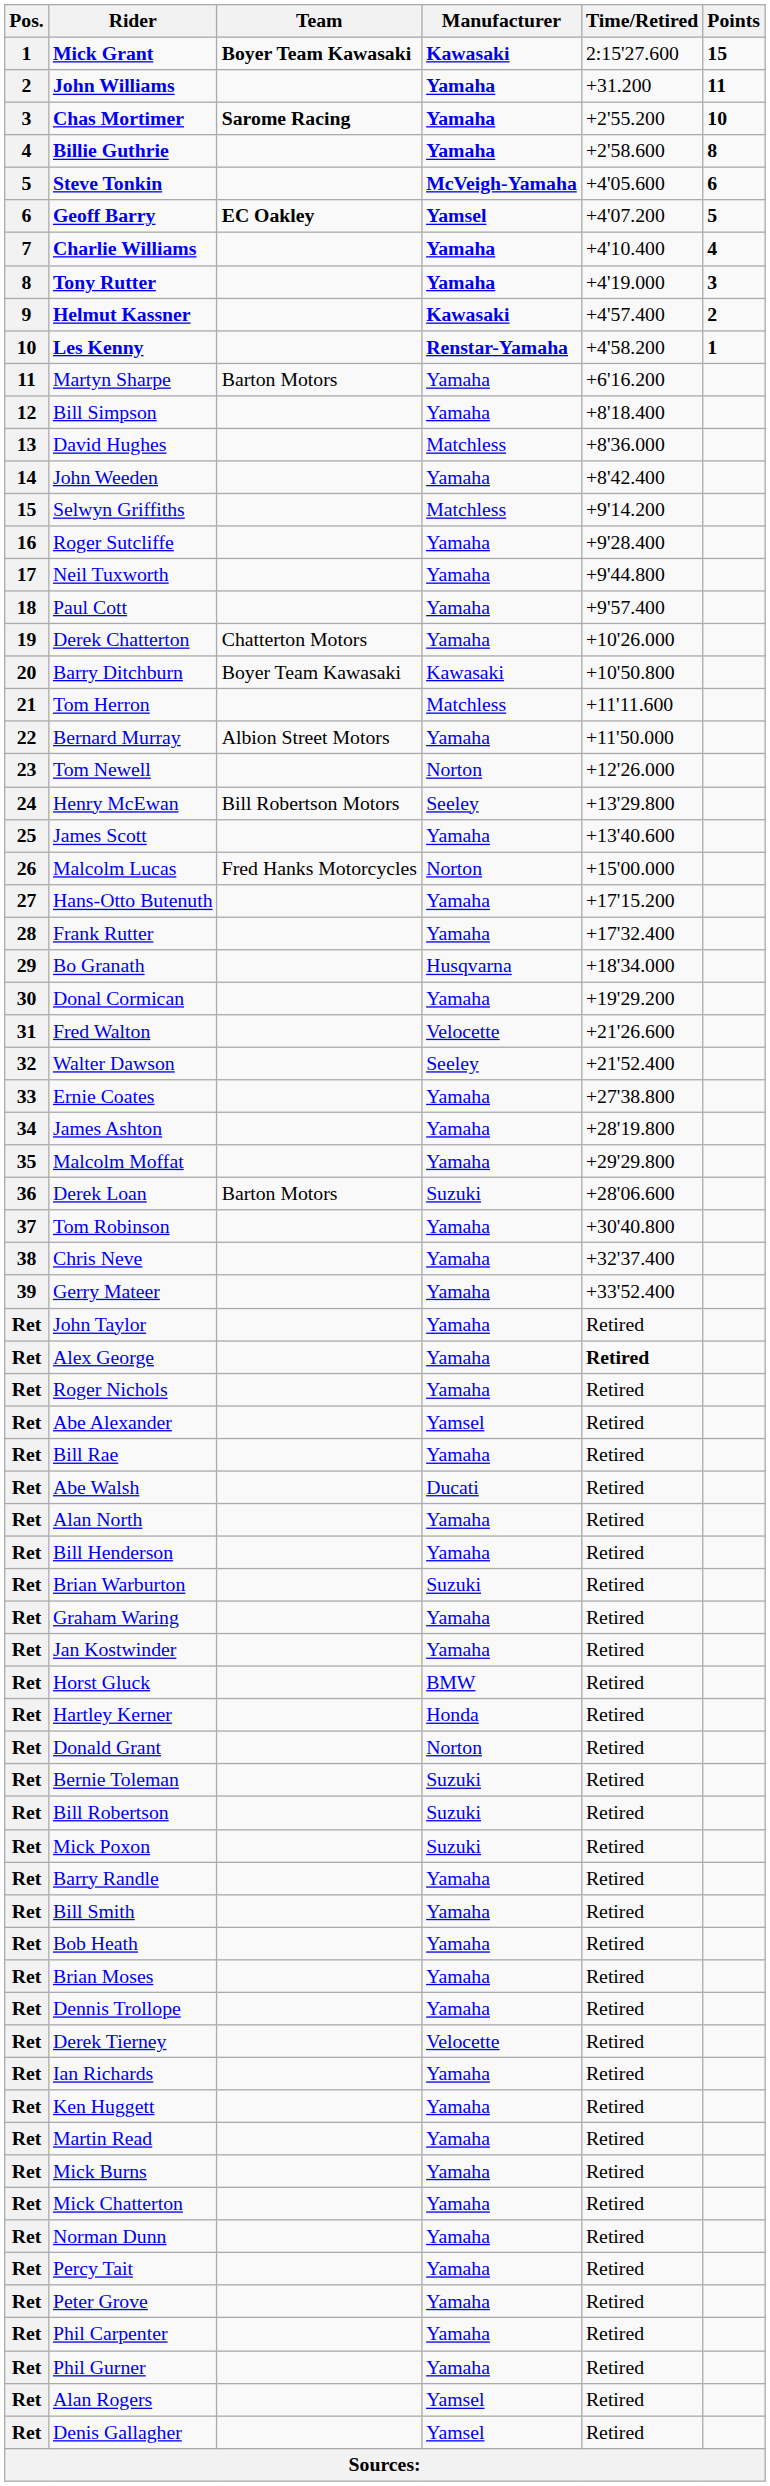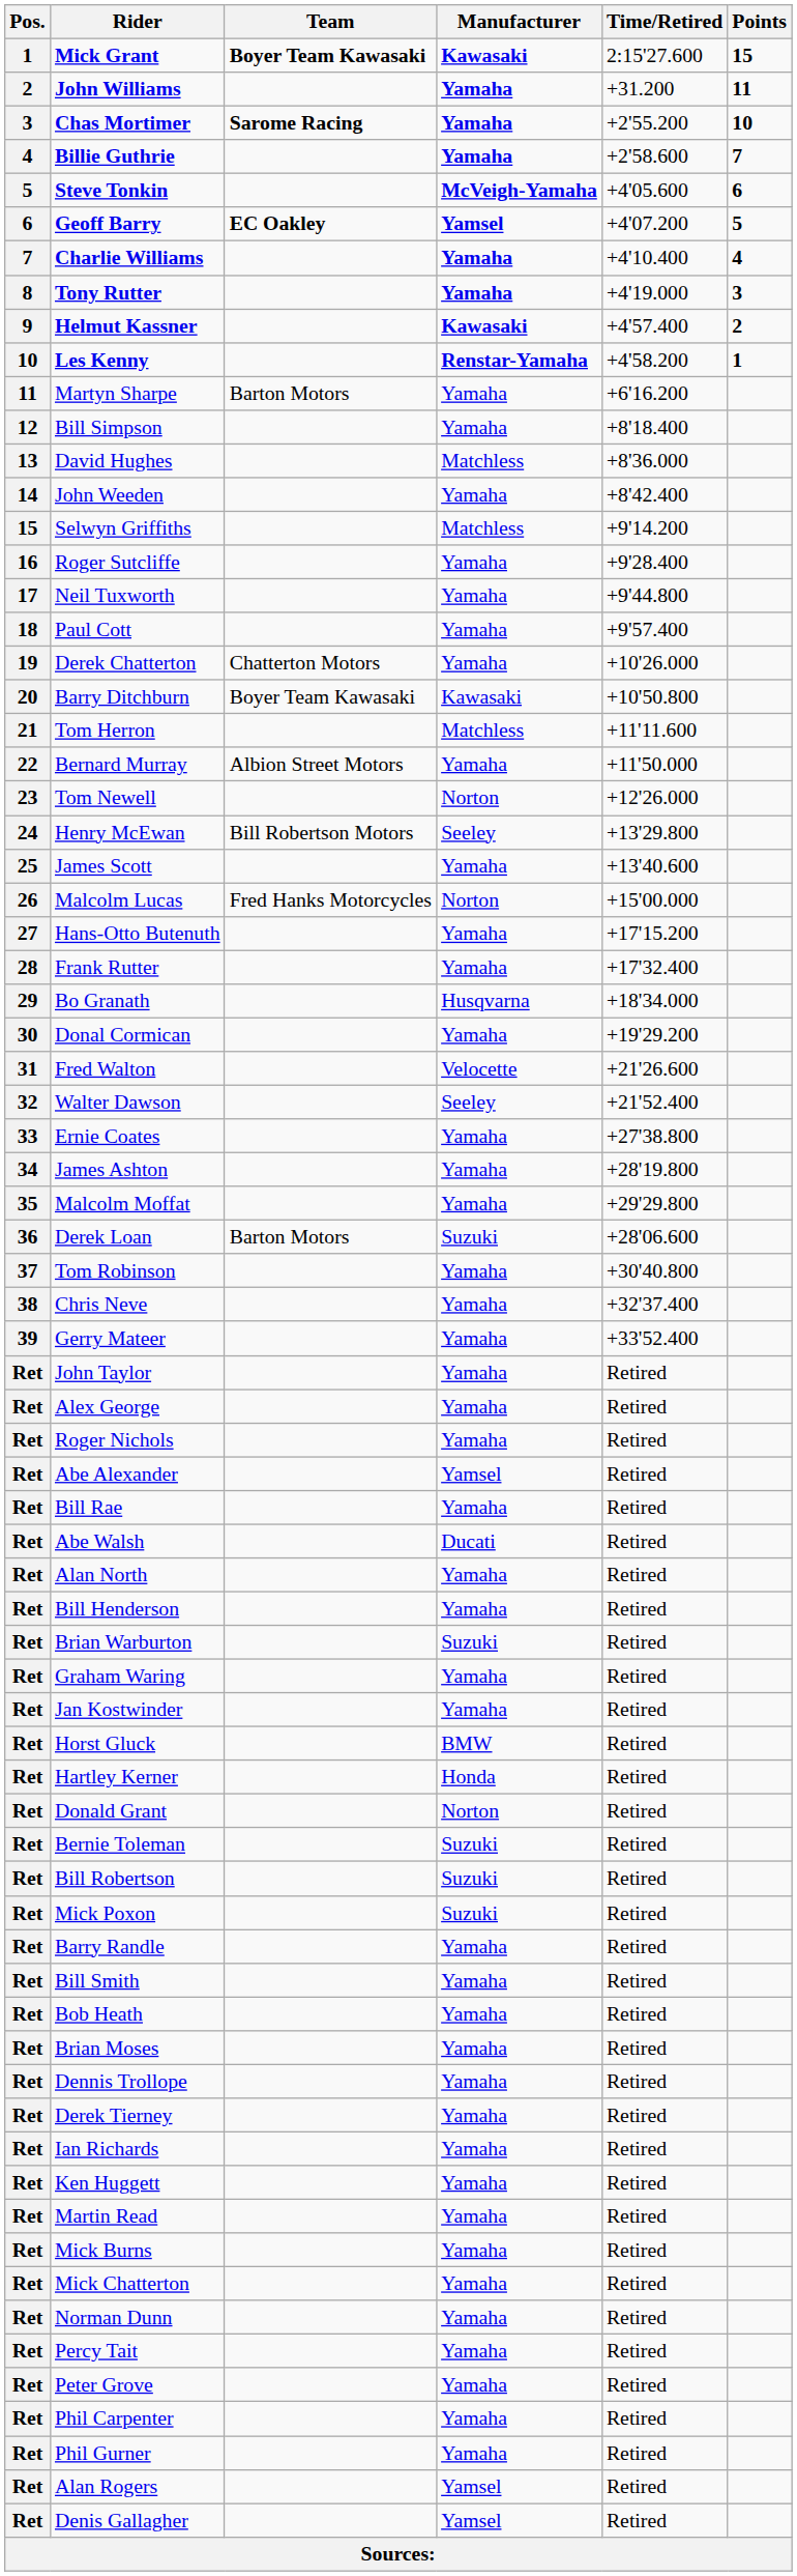 <table class="wikitable" style="font-size: 95%;">
 <tr>
 <th>Pos.</th>
 <th>Rider</th>
 <th>Team</th>
 <th>Manufacturer</th>
 <th>Time/Retired</th>
 <th>Points</th>
 </tr>
 <tr>
 <th>1</th>
 <td> <strong><a href='#'>Mick Grant</a></strong></td>
 <td><strong>Boyer Team Kawasaki</strong></td>
 <td><strong><a href='#'>Kawasaki</a></strong></td>
 <td>2:15'27.600</td>
 <td><strong>15</strong></td>
 </tr>
 <tr>
 <th>2</th>
 <td> <strong><a href='#'>John Williams</a></strong></td>
 <td></td>
 <td><strong><a href='#'>Yamaha</a></strong></td>
 <td>+31.200</td>
 <td><strong>11</strong></td>
 </tr>
 <tr>
 <th>3</th>
 <td> <strong><a href='#'>Chas Mortimer</a></strong></td>
 <td><strong>Sarome Racing</strong></td>
 <td><strong><a href='#'>Yamaha</a></strong></td>
 <td>+2'55.200</td>
 <td><strong>10</strong></td>
 </tr>
 <tr>
 <th>4</th>
 <td> <strong><a href='#'>Billie Guthrie</a></strong></td>
 <td></td>
 <td><strong><a href='#'>Yamaha</a></strong></td>
 <td>+2'58.600</td>
-<td><strong>8</strong></td>
+<td><strong>7</strong></td>
 </tr>
 <tr>
 <th>5</th>
 <td> <strong><a href='#'>Steve Tonkin</a></strong></td>
 <td></td>
 <td><strong><a href='#'>McVeigh-Yamaha</a></strong></td>
 <td>+4'05.600</td>
 <td><strong>6</strong></td>
 </tr>
 <tr>
 <th>6</th>
 <td> <strong><a href='#'>Geoff Barry</a></strong></td>
 <td><strong>EC Oakley</strong></td>
 <td><strong><a href='#'>Yamsel</a></strong></td>
 <td>+4'07.200</td>
 <td><strong>5</strong></td>
 </tr>
 <tr>
 <th>7</th>
 <td> <strong><a href='#'>Charlie Williams</a></strong></td>
 <td></td>
 <td><strong><a href='#'>Yamaha</a></strong></td>
 <td>+4'10.400</td>
 <td><strong>4</strong></td>
 </tr>
 <tr>
 <th>8</th>
 <td> <strong><a href='#'>Tony Rutter</a></strong></td>
 <td></td>
 <td><strong><a href='#'>Yamaha</a></strong></td>
 <td>+4'19.000</td>
 <td><strong>3</strong></td>
 </tr>
 <tr>
 <th>9</th>
 <td> <strong><a href='#'>Helmut Kassner</a></strong></td>
 <td></td>
 <td><strong><a href='#'>Kawasaki</a></strong></td>
 <td>+4'57.400</td>
 <td><strong>2</strong></td>
 </tr>
 <tr>
 <th>10</th>
 <td> <strong><a href='#'>Les Kenny</a></strong></td>
 <td></td>
 <td><strong><a href='#'>Renstar-Yamaha</a></strong></td>
 <td>+4'58.200</td>
 <td><strong>1</strong></td>
 </tr>
 <tr>
 <th>11</th>
 <td> <a href='#'>Martyn Sharpe</a></td>
 <td>Barton Motors</td>
 <td><a href='#'>Yamaha</a></td>
 <td>+6'16.200</td>
 <td></td>
 </tr>
 <tr>
 <th>12</th>
 <td> <a href='#'>Bill Simpson</a></td>
 <td></td>
 <td><a href='#'>Yamaha</a></td>
 <td>+8'18.400</td>
 <td></td>
 </tr>
 <tr>
 <th>13</th>
 <td> <a href='#'>David Hughes</a></td>
 <td></td>
 <td><a href='#'>Matchless</a></td>
 <td>+8'36.000</td>
 <td></td>
 </tr>
 <tr>
 <th>14</th>
 <td> <a href='#'>John Weeden</a></td>
 <td></td>
 <td><a href='#'>Yamaha</a></td>
 <td>+8'42.400</td>
 <td></td>
 </tr>
 <tr>
 <th>15</th>
 <td> <a href='#'>Selwyn Griffiths</a></td>
 <td></td>
 <td><a href='#'>Matchless</a></td>
 <td>+9'14.200</td>
 <td></td>
 </tr>
 <tr>
 <th>16</th>
 <td> <a href='#'>Roger Sutcliffe</a></td>
 <td></td>
 <td><a href='#'>Yamaha</a></td>
 <td>+9'28.400</td>
 <td></td>
 </tr>
 <tr>
 <th>17</th>
 <td> <a href='#'>Neil Tuxworth</a></td>
 <td></td>
 <td><a href='#'>Yamaha</a></td>
 <td>+9'44.800</td>
 <td></td>
 </tr>
 <tr>
 <th>18</th>
 <td> <a href='#'>Paul Cott</a></td>
 <td></td>
 <td><a href='#'>Yamaha</a></td>
 <td>+9'57.400</td>
 <td></td>
 </tr>
 <tr>
 <th>19</th>
 <td> <a href='#'>Derek Chatterton</a></td>
 <td>Chatterton Motors</td>
 <td><a href='#'>Yamaha</a></td>
 <td>+10'26.000</td>
 <td></td>
 </tr>
 <tr>
 <th>20</th>
 <td> <a href='#'>Barry Ditchburn</a></td>
 <td>Boyer Team Kawasaki</td>
 <td><a href='#'>Kawasaki</a></td>
 <td>+10'50.800</td>
 <td></td>
 </tr>
 <tr>
 <th>21</th>
 <td> <a href='#'>Tom Herron</a></td>
 <td></td>
 <td><a href='#'>Matchless</a></td>
 <td>+11'11.600</td>
 <td></td>
 </tr>
 <tr>
 <th>22</th>
 <td> <a href='#'>Bernard Murray</a></td>
 <td>Albion Street Motors</td>
 <td><a href='#'>Yamaha</a></td>
 <td>+11'50.000</td>
 <td></td>
 </tr>
 <tr>
 <th>23</th>
 <td> <a href='#'>Tom Newell</a></td>
 <td></td>
 <td><a href='#'>Norton</a></td>
 <td>+12'26.000</td>
 <td></td>
 </tr>
 <tr>
 <th>24</th>
 <td> <a href='#'>Henry McEwan</a></td>
 <td>Bill Robertson Motors</td>
 <td><a href='#'>Seeley</a></td>
 <td>+13'29.800</td>
 <td></td>
 </tr>
 <tr>
 <th>25</th>
 <td> <a href='#'>James Scott</a></td>
 <td></td>
 <td><a href='#'>Yamaha</a></td>
 <td>+13'40.600</td>
 <td></td>
 </tr>
 <tr>
 <th>26</th>
 <td> <a href='#'>Malcolm Lucas</a></td>
 <td>Fred Hanks Motorcycles</td>
 <td><a href='#'>Norton</a></td>
 <td>+15'00.000</td>
 <td></td>
 </tr>
 <tr>
 <th>27</th>
 <td> <a href='#'>Hans-Otto Butenuth</a></td>
 <td></td>
 <td><a href='#'>Yamaha</a></td>
 <td>+17'15.200</td>
 <td></td>
 </tr>
 <tr>
 <th>28</th>
 <td> <a href='#'>Frank Rutter</a></td>
 <td></td>
 <td><a href='#'>Yamaha</a></td>
 <td>+17'32.400</td>
 <td></td>
 </tr>
 <tr>
 <th>29</th>
 <td> <a href='#'>Bo Granath</a></td>
 <td></td>
 <td><a href='#'>Husqvarna</a></td>
 <td>+18'34.000</td>
 <td></td>
 </tr>
 <tr>
 <th>30</th>
 <td> <a href='#'>Donal Cormican</a></td>
 <td></td>
 <td><a href='#'>Yamaha</a></td>
 <td>+19'29.200</td>
 <td></td>
 </tr>
 <tr>
 <th>31</th>
 <td> <a href='#'>Fred Walton</a></td>
 <td></td>
 <td><a href='#'>Velocette</a></td>
 <td>+21'26.600</td>
 <td></td>
 </tr>
 <tr>
 <th>32</th>
 <td> <a href='#'>Walter Dawson</a></td>
 <td></td>
 <td><a href='#'>Seeley</a></td>
 <td>+21'52.400</td>
 <td></td>
 </tr>
 <tr>
 <th>33</th>
 <td> <a href='#'>Ernie Coates</a></td>
 <td></td>
 <td><a href='#'>Yamaha</a></td>
 <td>+27'38.800</td>
 <td></td>
 </tr>
 <tr>
 <th>34</th>
 <td> <a href='#'>James Ashton</a></td>
 <td></td>
 <td><a href='#'>Yamaha</a></td>
 <td>+28'19.800</td>
 <td></td>
 </tr>
 <tr>
 <th>35</th>
 <td> <a href='#'>Malcolm Moffat</a></td>
 <td></td>
 <td><a href='#'>Yamaha</a></td>
 <td>+29'29.800</td>
 <td></td>
 </tr>
 <tr>
 <th>36</th>
 <td> <a href='#'>Derek Loan</a></td>
 <td>Barton Motors</td>
 <td><a href='#'>Suzuki</a></td>
 <td>+28'06.600</td>
 <td></td>
 </tr>
 <tr>
 <th>37</th>
 <td> <a href='#'>Tom Robinson</a></td>
 <td></td>
 <td><a href='#'>Yamaha</a></td>
 <td>+30'40.800</td>
 <td></td>
 </tr>
 <tr>
 <th>38</th>
 <td> <a href='#'>Chris Neve</a></td>
 <td></td>
 <td><a href='#'>Yamaha</a></td>
 <td>+32'37.400</td>
 <td></td>
 </tr>
 <tr>
 <th>39</th>
 <td> <a href='#'>Gerry Mateer</a></td>
 <td></td>
 <td><a href='#'>Yamaha</a></td>
 <td>+33'52.400</td>
 <td></td>
 </tr>
 <tr>
 <th>Ret</th>
 <td> <a href='#'>John Taylor</a></td>
 <td></td>
 <td><a href='#'>Yamaha</a></td>
 <td>Retired</td>
 <td></td>
 </tr>
 <tr>
 <th>Ret</th>
 <td> <a href='#'>Alex George</a></td>
 <td></td>
 <td><a href='#'>Yamaha</a></td>
-<td><strong>Retired</strong></td>
+<td>Retired</td>
 <td></td>
 </tr>
 <tr>
 <th>Ret</th>
 <td> <a href='#'>Roger Nichols</a></td>
 <td></td>
 <td><a href='#'>Yamaha</a></td>
 <td>Retired</td>
 <td></td>
 </tr>
 <tr>
 <th>Ret</th>
 <td> <a href='#'>Abe Alexander</a></td>
 <td></td>
 <td><a href='#'>Yamsel</a></td>
 <td>Retired</td>
 <td></td>
 </tr>
 <tr>
 <th>Ret</th>
 <td> <a href='#'>Bill Rae</a></td>
 <td></td>
 <td><a href='#'>Yamaha</a></td>
 <td>Retired</td>
 <td></td>
 </tr>
 <tr>
 <th>Ret</th>
 <td> <a href='#'>Abe Walsh</a></td>
 <td></td>
 <td><a href='#'>Ducati</a></td>
 <td>Retired</td>
 <td></td>
 </tr>
 <tr>
 <th>Ret</th>
 <td> <a href='#'>Alan North</a></td>
 <td></td>
 <td><a href='#'>Yamaha</a></td>
 <td>Retired</td>
 <td></td>
 </tr>
 <tr>
 <th>Ret</th>
 <td> <a href='#'>Bill Henderson</a></td>
 <td></td>
 <td><a href='#'>Yamaha</a></td>
 <td>Retired</td>
 <td></td>
 </tr>
 <tr>
 <th>Ret</th>
 <td> <a href='#'>Brian Warburton</a></td>
 <td></td>
 <td><a href='#'>Suzuki</a></td>
 <td>Retired</td>
 <td></td>
 </tr>
 <tr>
 <th>Ret</th>
 <td> <a href='#'>Graham Waring</a></td>
 <td></td>
 <td><a href='#'>Yamaha</a></td>
 <td>Retired</td>
 <td></td>
 </tr>
 <tr>
 <th>Ret</th>
 <td> <a href='#'>Jan Kostwinder</a></td>
 <td></td>
 <td><a href='#'>Yamaha</a></td>
 <td>Retired</td>
 <td></td>
 </tr>
 <tr>
 <th>Ret</th>
 <td> <a href='#'>Horst Gluck</a></td>
 <td></td>
 <td><a href='#'>BMW</a></td>
 <td>Retired</td>
 <td></td>
 </tr>
 <tr>
 <th>Ret</th>
 <td> <a href='#'>Hartley Kerner</a></td>
 <td></td>
 <td><a href='#'>Honda</a></td>
 <td>Retired</td>
 <td></td>
 </tr>
 <tr>
 <th>Ret</th>
 <td> <a href='#'>Donald Grant</a></td>
 <td></td>
 <td><a href='#'>Norton</a></td>
 <td>Retired</td>
 <td></td>
 </tr>
 <tr>
 <th>Ret</th>
 <td> <a href='#'>Bernie Toleman</a></td>
 <td></td>
 <td><a href='#'>Suzuki</a></td>
 <td>Retired</td>
 <td></td>
 </tr>
 <tr>
 <th>Ret</th>
 <td> <a href='#'>Bill Robertson</a></td>
 <td></td>
 <td><a href='#'>Suzuki</a></td>
 <td>Retired</td>
 <td></td>
 </tr>
 <tr>
 <th>Ret</th>
 <td> <a href='#'>Mick Poxon</a></td>
 <td></td>
 <td><a href='#'>Suzuki</a></td>
 <td>Retired</td>
 <td></td>
 </tr>
 <tr>
 <th>Ret</th>
 <td> <a href='#'>Barry Randle</a></td>
 <td></td>
 <td><a href='#'>Yamaha</a></td>
 <td>Retired</td>
 <td></td>
 </tr>
 <tr>
 <th>Ret</th>
 <td> <a href='#'>Bill Smith</a></td>
 <td></td>
 <td><a href='#'>Yamaha</a></td>
 <td>Retired</td>
 <td></td>
 </tr>
 <tr>
 <th>Ret</th>
 <td> <a href='#'>Bob Heath</a></td>
 <td></td>
 <td><a href='#'>Yamaha</a></td>
 <td>Retired</td>
 <td></td>
 </tr>
 <tr>
 <th>Ret</th>
 <td> <a href='#'>Brian Moses</a></td>
 <td></td>
 <td><a href='#'>Yamaha</a></td>
 <td>Retired</td>
 <td></td>
 </tr>
 <tr>
 <th>Ret</th>
 <td> <a href='#'>Dennis Trollope</a></td>
 <td></td>
 <td><a href='#'>Yamaha</a></td>
 <td>Retired</td>
 <td></td>
 </tr>
 <tr>
 <th>Ret</th>
 <td> <a href='#'>Derek Tierney</a></td>
 <td></td>
-<td><a href='#'>Velocette</a></td>
+<td><a href='#'>Yamaha</a></td>
 <td>Retired</td>
 <td></td>
 </tr>
 <tr>
 <th>Ret</th>
 <td> <a href='#'>Ian Richards</a></td>
 <td></td>
 <td><a href='#'>Yamaha</a></td>
 <td>Retired</td>
 <td></td>
 </tr>
 <tr>
 <th>Ret</th>
 <td> <a href='#'>Ken Huggett</a></td>
 <td></td>
 <td><a href='#'>Yamaha</a></td>
 <td>Retired</td>
 <td></td>
 </tr>
 <tr>
 <th>Ret</th>
 <td> <a href='#'>Martin Read</a></td>
 <td></td>
 <td><a href='#'>Yamaha</a></td>
 <td>Retired</td>
 <td></td>
 </tr>
 <tr>
 <th>Ret</th>
 <td> <a href='#'>Mick Burns</a></td>
 <td></td>
 <td><a href='#'>Yamaha</a></td>
 <td>Retired</td>
 <td></td>
 </tr>
 <tr>
 <th>Ret</th>
 <td> <a href='#'>Mick Chatterton</a></td>
 <td></td>
 <td><a href='#'>Yamaha</a></td>
 <td>Retired</td>
 <td></td>
 </tr>
 <tr>
 <th>Ret</th>
 <td> <a href='#'>Norman Dunn</a></td>
 <td></td>
 <td><a href='#'>Yamaha</a></td>
 <td>Retired</td>
 <td></td>
 </tr>
 <tr>
 <th>Ret</th>
 <td> <a href='#'>Percy Tait</a></td>
 <td></td>
 <td><a href='#'>Yamaha</a></td>
 <td>Retired</td>
 <td></td>
 </tr>
 <tr>
 <th>Ret</th>
 <td> <a href='#'>Peter Grove</a></td>
 <td></td>
 <td><a href='#'>Yamaha</a></td>
 <td>Retired</td>
 <td></td>
 </tr>
 <tr>
 <th>Ret</th>
 <td> <a href='#'>Phil Carpenter</a></td>
 <td></td>
 <td><a href='#'>Yamaha</a></td>
 <td>Retired</td>
 <td></td>
 </tr>
 <tr>
 <th>Ret</th>
 <td> <a href='#'>Phil Gurner</a></td>
 <td></td>
 <td><a href='#'>Yamaha</a></td>
 <td>Retired</td>
 <td></td>
 </tr>
 <tr>
 <th>Ret</th>
 <td> <a href='#'>Alan Rogers</a></td>
 <td></td>
 <td><a href='#'>Yamsel</a></td>
 <td>Retired</td>
 <td></td>
 </tr>
 <tr>
 <th>Ret</th>
 <td> <a href='#'>Denis Gallagher</a></td>
 <td></td>
 <td><a href='#'>Yamsel</a></td>
 <td>Retired</td>
 <td></td>
 </tr>
 <tr>
 <th colspan=9>Sources:</th>
 </tr>
 </table>
